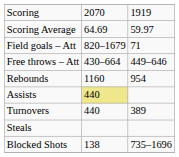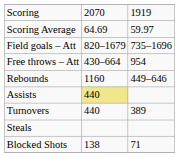 <table class="wikitable">
 <tr>
 </tr>
 <tr>
 <td>Scoring</td>
 <td>2070</td>
 <td>1919</td>
 </tr>
 <tr>
 <td>Scoring Average</td>
 <td>64.69</td>
 <td>59.97</td>
 </tr>
 <tr>
 <td>Field goals – Att</td>
 <td>820–1679</td>
-<td>71</td>
+<td>735–1696</td>
 </tr>
 <tr>
 <td>Free throws – Att</td>
 <td>430–664</td>
-<td>449–646</td>
+<td>954</td>
 </tr>
 <tr>
 <td>Rebounds</td>
 <td>1160</td>
-<td>954</td>
+<td>449–646</td>
 </tr>
 <tr>
 <td>Assists</td>
 <td style="background: khaki;">440</td>
 <td></td>
 </tr>
 <tr>
 <td>Turnovers</td>
 <td>440</td>
 <td>389</td>
 </tr>
 <tr>
 <td>Steals</td>
 <td></td>
 <td></td>
 </tr>
 <tr>
 <td>Blocked Shots</td>
 <td>138</td>
-<td>735–1696</td>
+<td>71</td>
 </tr>
 <tr>
 </tr>
 </table>
